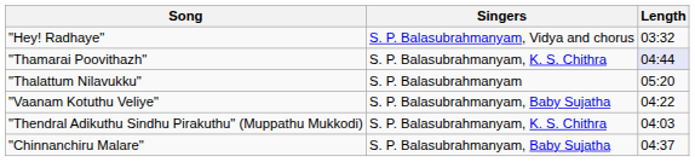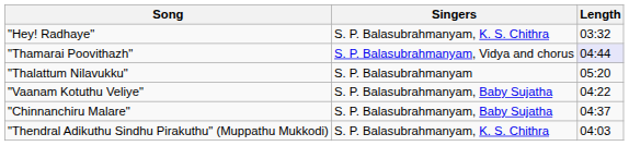 <table class="wikitable" style="font-size:95%;">
 <tr>
 <th>Song</th>
 <th>Singers</th>
 <th>Length</th>
 </tr>
 <tr>
 <td>"Hey! Radhaye"</td>
-<td><a href='#'>S. P. Balasubrahmanyam</a>, Vidya and chorus</td>
+<td>S. P. Balasubrahmanyam, <a href='#'>K. S. Chithra</a></td>
 <td>03:32</td>
 </tr>
 <tr>
 <td>"Thamarai Poovithazh"</td>
-<td>S. P. Balasubrahmanyam, <a href='#'>K. S. Chithra</a></td>
+<td><a href='#'>S. P. Balasubrahmanyam</a>, Vidya and chorus</td>
 <td style="background: lavender;">04:44</td>
 </tr>
 <tr>
 <td>"Thalattum Nilavukku"</td>
 <td>S. P. Balasubrahmanyam</td>
 <td>05:20</td>
 </tr>
 <tr>
 <td>"Vaanam Kotuthu Veliye"</td>
 <td>S. P. Balasubrahmanyam, <a href='#'>Baby Sujatha</a></td>
 <td>04:22</td>
 </tr>
 <tr>
+<td>"Chinnanchiru Malare"</td>
+<td>S. P. Balasubrahmanyam, <a href='#'>Baby Sujatha</a></td>
+<td>04:37</td>
+</tr>
+<tr>
 <td>"Thendral Adikuthu Sindhu Pirakuthu" (Muppathu Mukkodi)</td>
 <td>S. P. Balasubrahmanyam, <a href='#'>K. S. Chithra</a></td>
 <td>04:03</td>
 </tr>
-<tr>
-<td>"Chinnanchiru Malare"</td>
-<td>S. P. Balasubrahmanyam, <a href='#'>Baby Sujatha</a></td>
-<td>04:37</td>
-</tr>
 </table>
